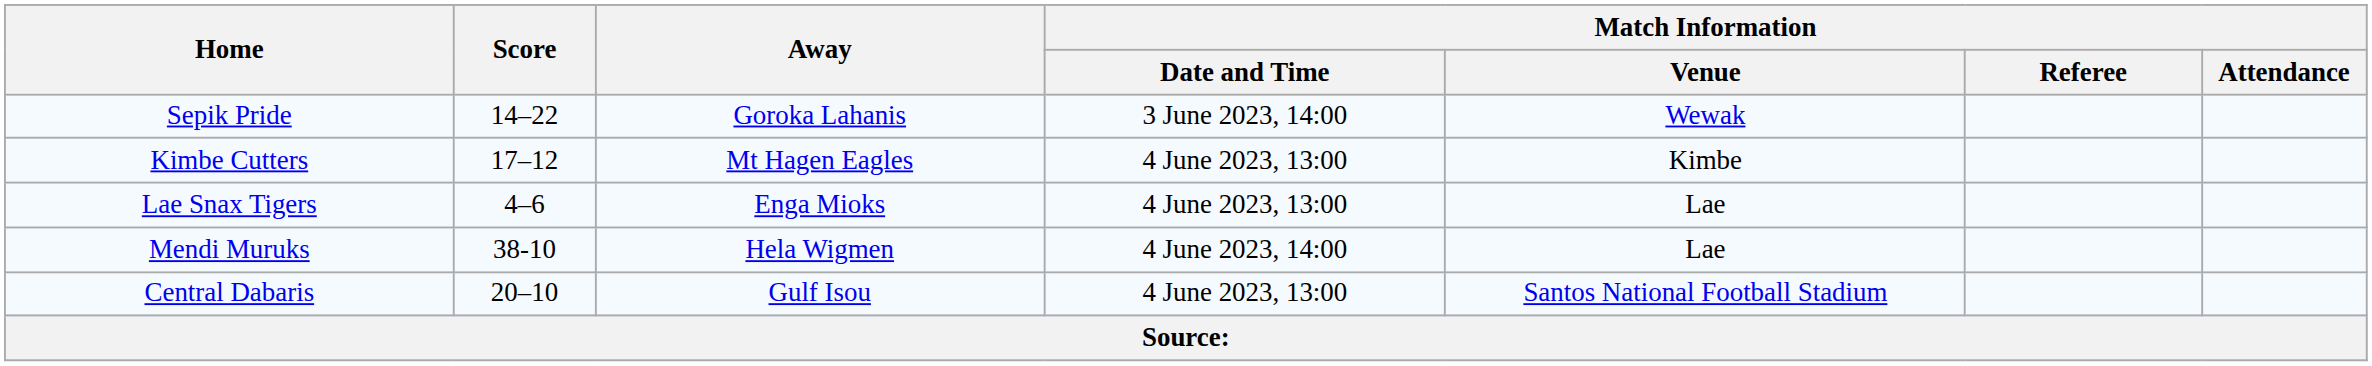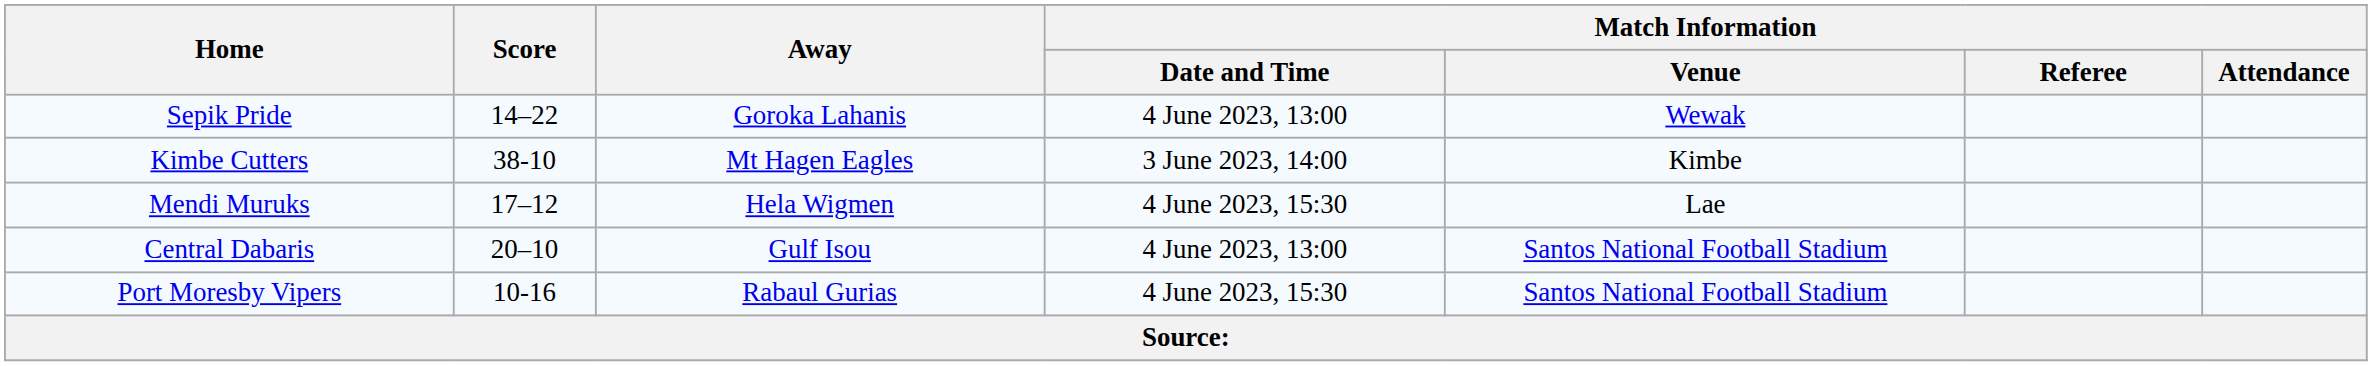 <table class="wikitable" width="100%" style="border-collapse:collapse; font-size:90%; text-align:center;">
 <tr>
 <th rowspan="2" width="19%">Home</th>
 <th rowspan="2" width="6%">Score</th>
 <th rowspan="2" width="19%">Away</th>
 <th colspan="4">Match Information</th>
 </tr>
 <tr bgcolor="#CCCCCC">
 <th width="17%">Date and Time</th>
 <th width="22%">Venue</th>
 <th width="10%">Referee</th>
 <th width="7%">Attendance</th>
 </tr>
 <tr bgcolor="#F5FAFF">
 <td><a href='#'>Sepik Pride</a></td>
 <td>14–22</td>
 <td><a href='#'>Goroka Lahanis</a></td>
-<td>3 June 2023, 14:00</td>
+<td>4 June 2023, 13:00</td>
 <td><a href='#'>Wewak</a></td>
 <td></td>
 <td></td>
 </tr>
 <tr bgcolor="#F5FAFF">
 <td><a href='#'>Kimbe Cutters</a></td>
-<td>17–12</td>
+<td>38-10</td>
 <td><a href='#'>Mt Hagen Eagles</a></td>
-<td>4 June 2023, 13:00</td>
+<td>3 June 2023, 14:00</td>
 <td>Kimbe</td>
 <td></td>
 <td></td>
 </tr>
 <tr bgcolor="#F5FAFF">
-<td> <a href='#'>Lae Snax Tigers</a></td>
-<td>4–6</td>
-<td><a href='#'>Enga Mioks</a></td>
-<td>4 June 2023, 13:00</td>
-<td>Lae</td>
-<td></td>
-<td></td>
-</tr>
-<tr bgcolor="#F5FAFF">
 <td><a href='#'>Mendi Muruks</a></td>
-<td>38-10</td>
+<td>17–12</td>
 <td><a href='#'>Hela Wigmen</a></td>
-<td>4 June 2023, 14:00</td>
+<td>4 June 2023, 15:30</td>
 <td>Lae</td>
 <td></td>
 <td></td>
 </tr>
 <tr bgcolor="#F5FAFF">
 <td><a href='#'>Central Dabaris</a></td>
 <td>20–10</td>
 <td><a href='#'>Gulf Isou</a></td>
 <td>4 June 2023, 13:00</td>
 <td><a href='#'>Santos National Football Stadium</a></td>
 <td></td>
 <td></td>
 </tr>
+<tr bgcolor="#F5FAFF">
+<td> <a href='#'>Port Moresby Vipers</a></td>
+<td>10-16</td>
+<td><a href='#'>Rabaul Gurias</a></td>
+<td>4 June 2023, 15:30</td>
+<td><a href='#'>Santos National Football Stadium</a></td>
+<td></td>
+<td></td>
+</tr>
 <tr bgcolor="#C1D8FF">
 <th colspan="7">Source:</th>
 </tr>
 </table>
